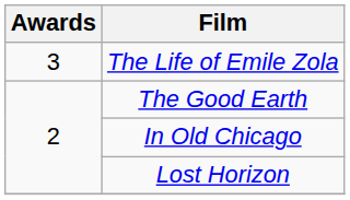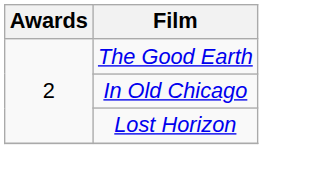 <table class="wikitable" rowspan="2" style="text-align:center;">
 <tr>
 <th scope="col" style="width:55px;">Awards</th>
 <th scope="col" style="text-align:center;">Film</th>
-</tr>
-<tr>
-<td rowspan=1, style="text-align:center">3</td>
-<td><em><a href='#'>The Life of Emile Zola</a></em></td>
 </tr>
 <tr>
 <td rowspan=3, style="text-align:center">2</td>
 <td><em><a href='#'>The Good Earth</a></em></td>
 </tr>
 <tr>
 <td><em><a href='#'>In Old Chicago</a></em></td>
 </tr>
 <tr>
 <td><em><a href='#'>Lost Horizon</a></em></td>
 </tr>
 <tr>
 </tr>
 </table>
